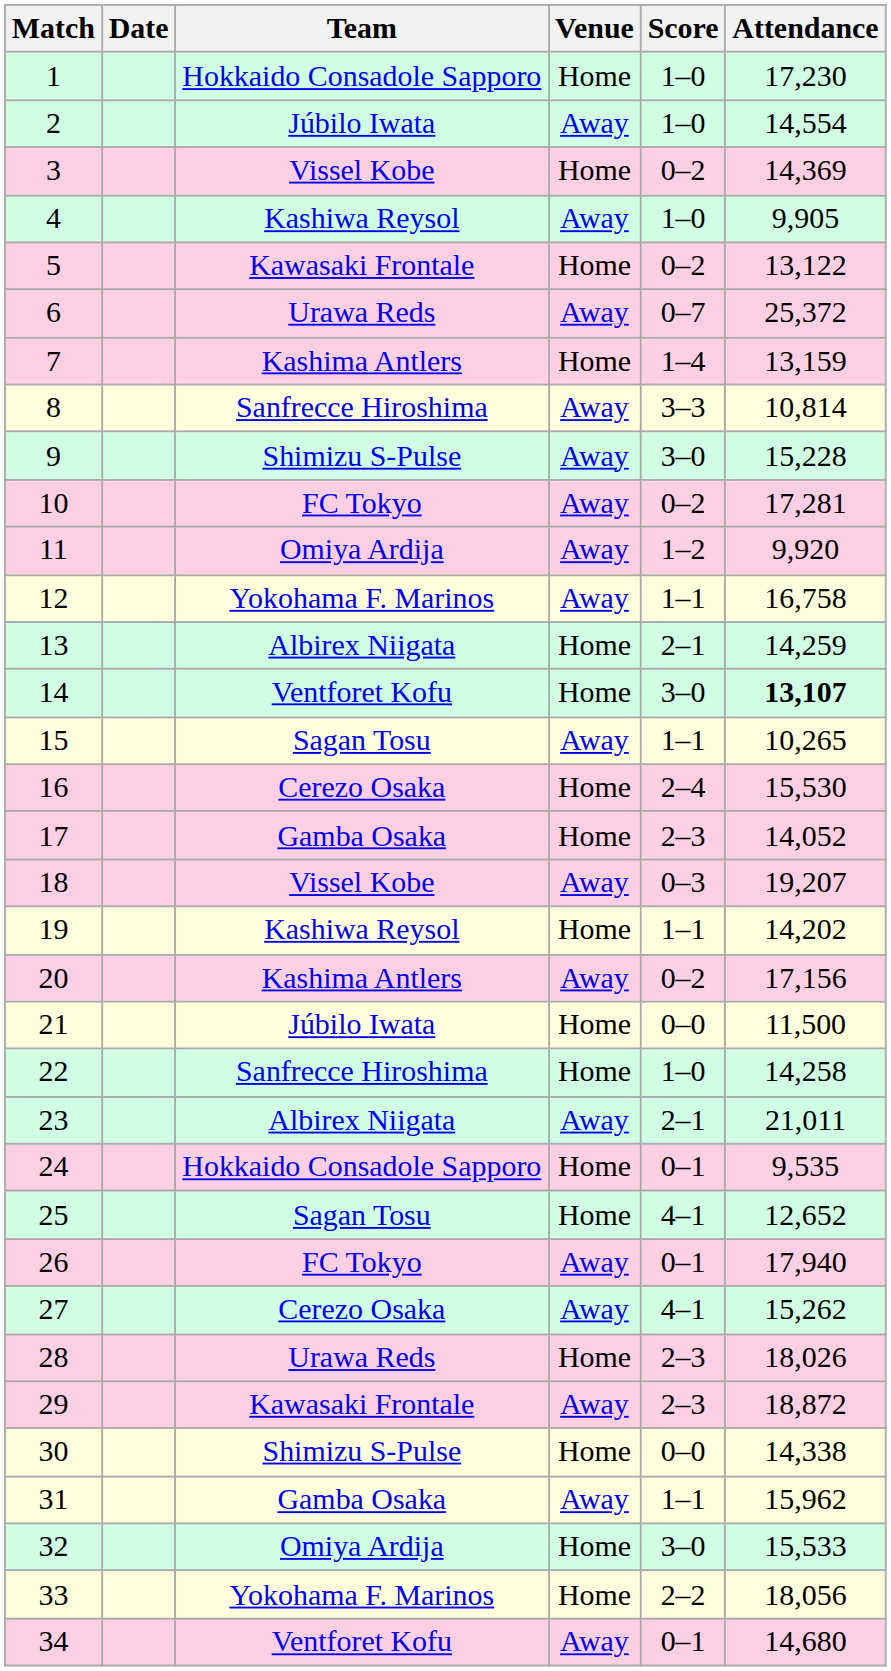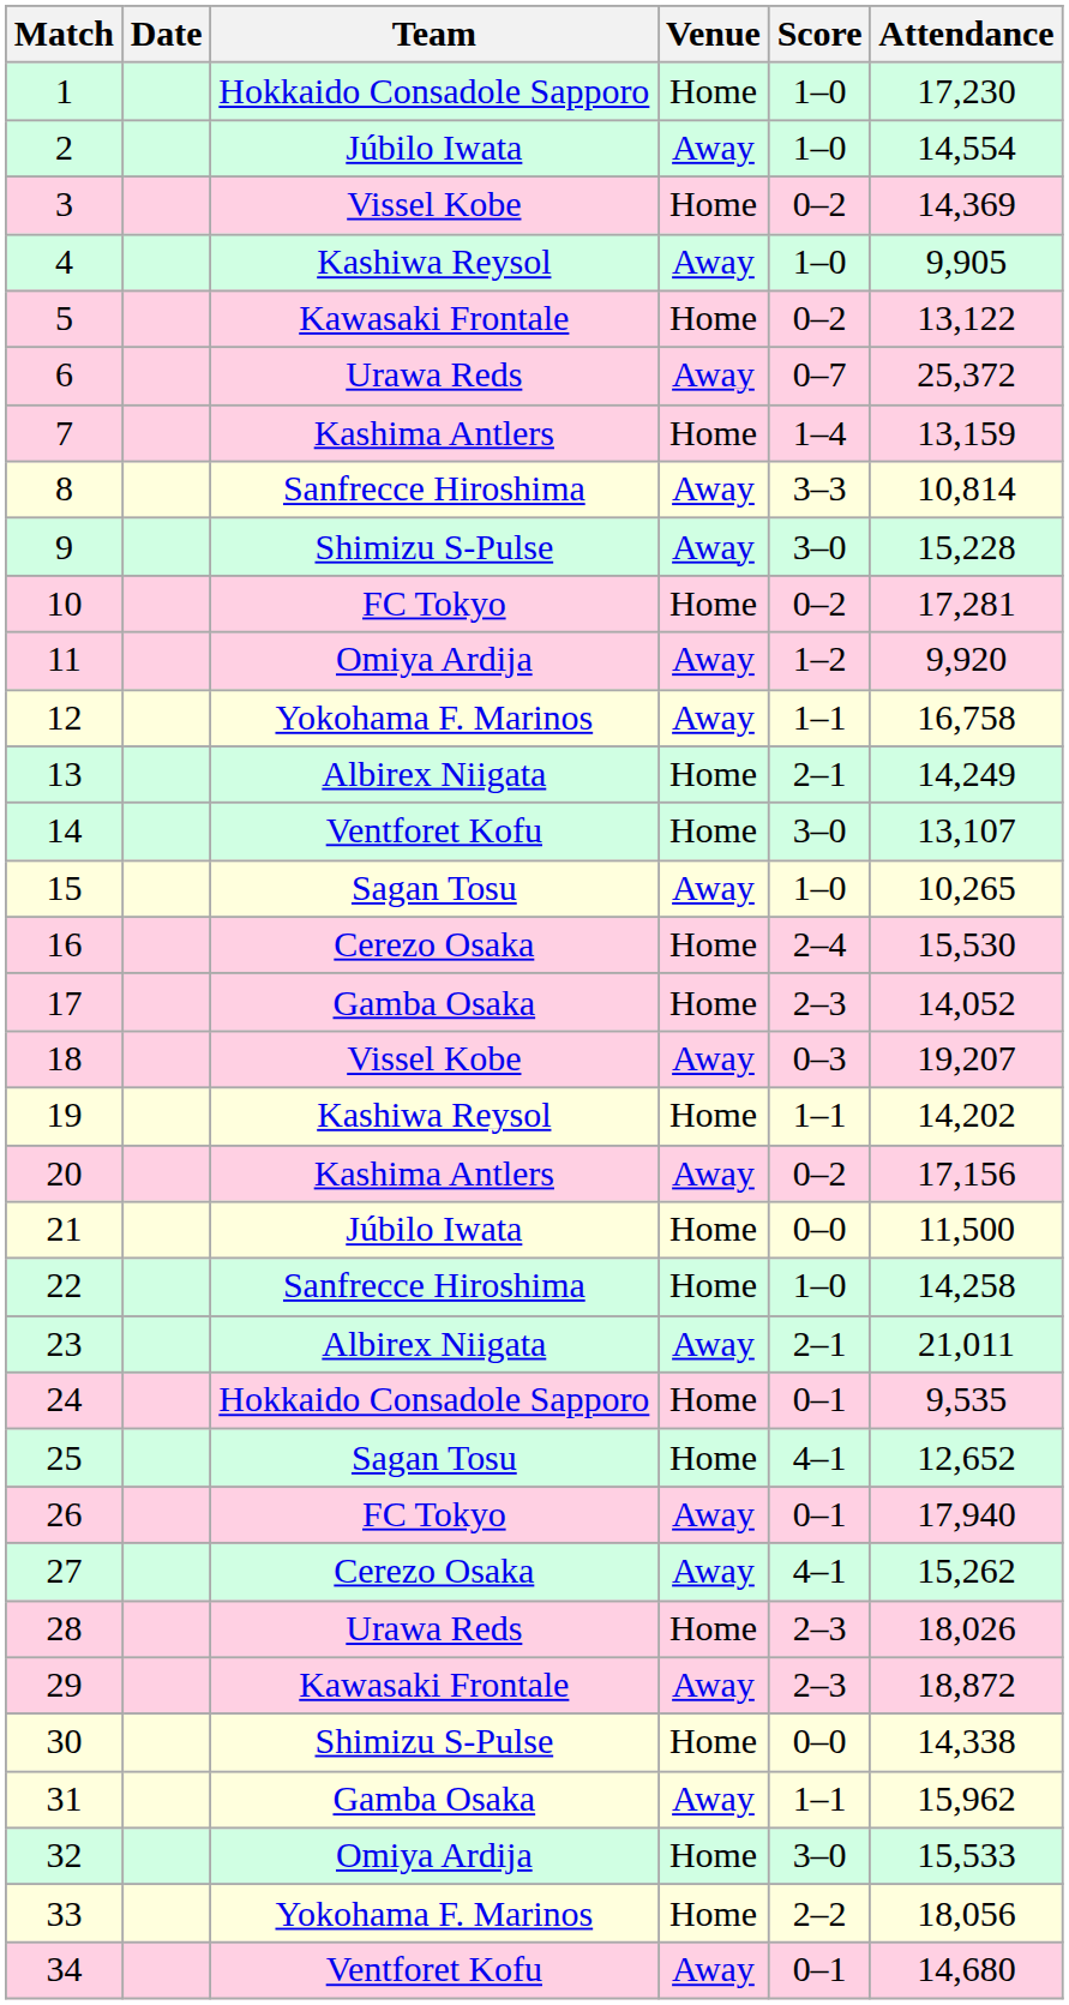 <table class="wikitable" style="text-align:center;">
 <tr>
 <th>Match</th>
 <th>Date</th>
 <th>Team</th>
 <th>Venue</th>
 <th>Score</th>
 <th>Attendance</th>
 </tr>
 <tr bgcolor="d0ffe3">
 <td>1</td>
 <td></td>
 <td><a href='#'>Hokkaido Consadole Sapporo</a></td>
 <td>Home</td>
 <td>1–0</td>
 <td>17,230</td>
 </tr>
 <tr bgcolor="d0ffe3">
 <td>2</td>
 <td></td>
 <td><a href='#'>Júbilo Iwata</a></td>
 <td><a href='#'>Away</a></td>
 <td>1–0</td>
 <td>14,554</td>
 </tr>
 <tr bgcolor="ffd0e3">
 <td>3</td>
 <td></td>
 <td><a href='#'>Vissel Kobe</a></td>
 <td>Home</td>
 <td>0–2</td>
 <td>14,369</td>
 </tr>
 <tr bgcolor="d0ffe3">
 <td>4</td>
 <td></td>
 <td><a href='#'>Kashiwa Reysol</a></td>
 <td><a href='#'>Away</a></td>
 <td>1–0</td>
 <td>9,905</td>
 </tr>
 <tr bgcolor="ffd0e3">
 <td>5</td>
 <td></td>
 <td><a href='#'>Kawasaki Frontale</a></td>
 <td>Home</td>
 <td>0–2</td>
 <td>13,122</td>
 </tr>
 <tr bgcolor="ffd0e3">
 <td>6</td>
 <td></td>
 <td><a href='#'>Urawa Reds</a></td>
 <td><a href='#'>Away</a></td>
 <td>0–7</td>
 <td>25,372</td>
 </tr>
 <tr bgcolor="ffd0e3">
 <td>7</td>
 <td></td>
 <td><a href='#'>Kashima Antlers</a></td>
 <td>Home</td>
 <td>1–4</td>
 <td>13,159</td>
 </tr>
 <tr bgcolor="ffffdd">
 <td>8</td>
 <td></td>
 <td><a href='#'>Sanfrecce Hiroshima</a></td>
 <td><a href='#'>Away</a></td>
 <td>3–3</td>
 <td>10,814</td>
 </tr>
 <tr bgcolor="d0ffe3">
 <td>9</td>
 <td></td>
 <td><a href='#'>Shimizu S-Pulse</a></td>
 <td><a href='#'>Away</a></td>
 <td>3–0</td>
 <td>15,228</td>
 </tr>
 <tr bgcolor="ffd0e3">
 <td>10</td>
 <td></td>
 <td><a href='#'>FC Tokyo</a></td>
-<td><a href='#'>Away</a></td>
+<td>Home</td>
 <td>0–2</td>
 <td>17,281</td>
 </tr>
 <tr bgcolor="ffd0e3">
 <td>11</td>
 <td></td>
 <td><a href='#'>Omiya Ardija</a></td>
 <td><a href='#'>Away</a></td>
 <td>1–2</td>
 <td>9,920</td>
 </tr>
 <tr bgcolor="ffffdd">
 <td>12</td>
 <td></td>
 <td><a href='#'>Yokohama F. Marinos</a></td>
 <td><a href='#'>Away</a></td>
 <td>1–1</td>
 <td>16,758</td>
 </tr>
 <tr bgcolor="d0ffe3">
 <td>13</td>
 <td></td>
 <td><a href='#'>Albirex Niigata</a></td>
 <td>Home</td>
 <td>2–1</td>
-<td>14,259</td>
+<td>14,249</td>
 </tr>
 <tr bgcolor="d0ffe3">
 <td>14</td>
 <td></td>
 <td><a href='#'>Ventforet Kofu</a></td>
 <td>Home</td>
 <td>3–0</td>
-<td><strong>13,107</strong></td>
+<td>13,107</td>
 </tr>
 <tr bgcolor="ffffdd">
 <td>15</td>
 <td></td>
 <td><a href='#'>Sagan Tosu</a></td>
 <td><a href='#'>Away</a></td>
-<td>1–1</td>
+<td>1–0</td>
 <td>10,265</td>
 </tr>
 <tr bgcolor="ffd0e3">
 <td>16</td>
 <td></td>
 <td><a href='#'>Cerezo Osaka</a></td>
 <td>Home</td>
 <td>2–4</td>
 <td>15,530</td>
 </tr>
 <tr bgcolor="ffd0e3">
 <td>17</td>
 <td></td>
 <td><a href='#'>Gamba Osaka</a></td>
 <td>Home</td>
 <td>2–3</td>
 <td>14,052</td>
 </tr>
 <tr bgcolor="ffd0e3">
 <td>18</td>
 <td></td>
 <td><a href='#'>Vissel Kobe</a></td>
 <td><a href='#'>Away</a></td>
 <td>0–3</td>
 <td>19,207</td>
 </tr>
 <tr bgcolor="ffffdd">
 <td>19</td>
 <td></td>
 <td><a href='#'>Kashiwa Reysol</a></td>
 <td>Home</td>
 <td>1–1</td>
 <td>14,202</td>
 </tr>
 <tr bgcolor="ffd0e3">
 <td>20</td>
 <td></td>
 <td><a href='#'>Kashima Antlers</a></td>
 <td><a href='#'>Away</a></td>
 <td>0–2</td>
 <td>17,156</td>
 </tr>
 <tr bgcolor="ffffdd">
 <td>21</td>
 <td></td>
 <td><a href='#'>Júbilo Iwata</a></td>
 <td>Home</td>
 <td>0–0</td>
 <td>11,500</td>
 </tr>
 <tr bgcolor="d0ffe3">
 <td>22</td>
 <td></td>
 <td><a href='#'>Sanfrecce Hiroshima</a></td>
 <td>Home</td>
 <td>1–0</td>
 <td>14,258</td>
 </tr>
 <tr bgcolor="d0ffe3">
 <td>23</td>
 <td></td>
 <td><a href='#'>Albirex Niigata</a></td>
 <td><a href='#'>Away</a></td>
 <td>2–1</td>
 <td>21,011</td>
 </tr>
 <tr bgcolor="ffd0e3">
 <td>24</td>
 <td></td>
 <td><a href='#'>Hokkaido Consadole Sapporo</a></td>
 <td>Home</td>
 <td>0–1</td>
 <td>9,535</td>
 </tr>
 <tr bgcolor="d0ffe3">
 <td>25</td>
 <td></td>
 <td><a href='#'>Sagan Tosu</a></td>
 <td>Home</td>
 <td>4–1</td>
 <td>12,652</td>
 </tr>
 <tr bgcolor="ffd0e3">
 <td>26</td>
 <td></td>
 <td><a href='#'>FC Tokyo</a></td>
 <td><a href='#'>Away</a></td>
 <td>0–1</td>
 <td>17,940</td>
 </tr>
 <tr bgcolor="d0ffe3">
 <td>27</td>
 <td></td>
 <td><a href='#'>Cerezo Osaka</a></td>
 <td><a href='#'>Away</a></td>
 <td>4–1</td>
 <td>15,262</td>
 </tr>
 <tr bgcolor="ffd0e3">
 <td>28</td>
 <td></td>
 <td><a href='#'>Urawa Reds</a></td>
 <td>Home</td>
 <td>2–3</td>
 <td>18,026</td>
 </tr>
 <tr bgcolor="ffd0e3">
 <td>29</td>
 <td></td>
 <td><a href='#'>Kawasaki Frontale</a></td>
 <td><a href='#'>Away</a></td>
 <td>2–3</td>
 <td>18,872</td>
 </tr>
 <tr bgcolor="ffffdd">
 <td>30</td>
 <td></td>
 <td><a href='#'>Shimizu S-Pulse</a></td>
 <td>Home</td>
 <td>0–0</td>
 <td>14,338</td>
 </tr>
 <tr bgcolor="ffffdd">
 <td>31</td>
 <td></td>
 <td><a href='#'>Gamba Osaka</a></td>
 <td><a href='#'>Away</a></td>
 <td>1–1</td>
 <td>15,962</td>
 </tr>
 <tr bgcolor="d0ffe3">
 <td>32</td>
 <td></td>
 <td><a href='#'>Omiya Ardija</a></td>
 <td>Home</td>
 <td>3–0</td>
 <td>15,533</td>
 </tr>
 <tr bgcolor="ffffdd">
 <td>33</td>
 <td></td>
 <td><a href='#'>Yokohama F. Marinos</a></td>
 <td>Home</td>
 <td>2–2</td>
 <td>18,056</td>
 </tr>
 <tr bgcolor="ffd0e3">
 <td>34</td>
 <td></td>
 <td><a href='#'>Ventforet Kofu</a></td>
 <td><a href='#'>Away</a></td>
 <td>0–1</td>
 <td>14,680</td>
 </tr>
 </table>
